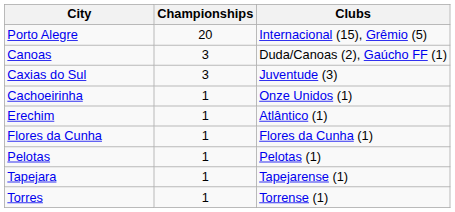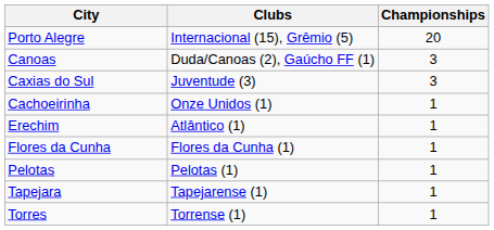 <table class="wikitable">
 <tr>
 <th style="width:180px">City</th>
+<th>Clubs</th>
 <th>Championships</th>
-<th>Clubs</th>
 </tr>
 <tr>
 <td> <a href='#'>Porto Alegre</a></td>
+<td><a href='#'>Internacional</a> (15), <a href='#'>Grêmio</a> (5)</td>
 <td align="center">20</td>
-<td><a href='#'>Internacional</a> (15), <a href='#'>Grêmio</a> (5)</td>
 </tr>
 <tr>
 <td> <a href='#'>Canoas</a></td>
+<td>Duda/Canoas (2), <a href='#'>Gaúcho FF</a> (1)</td>
 <td align="center">3</td>
-<td>Duda/Canoas (2), <a href='#'>Gaúcho FF</a> (1)</td>
 </tr>
 <tr>
 <td> <a href='#'>Caxias do Sul</a></td>
+<td><a href='#'>Juventude</a> (3)</td>
 <td align="center">3</td>
-<td><a href='#'>Juventude</a> (3)</td>
 </tr>
 <tr>
 <td> <a href='#'>Cachoeirinha</a></td>
+<td><a href='#'>Onze Unidos</a> (1)</td>
 <td align="center">1</td>
-<td><a href='#'>Onze Unidos</a> (1)</td>
 </tr>
 <tr>
 <td> <a href='#'>Erechim</a></td>
+<td><a href='#'>Atlântico</a> (1)</td>
 <td align="center">1</td>
-<td><a href='#'>Atlântico</a> (1)</td>
 </tr>
 <tr>
 <td> <a href='#'>Flores da Cunha</a></td>
+<td><a href='#'>Flores da Cunha</a> (1)</td>
 <td align="center">1</td>
-<td><a href='#'>Flores da Cunha</a> (1)</td>
 </tr>
 <tr>
 <td> <a href='#'>Pelotas</a></td>
+<td><a href='#'>Pelotas</a> (1)</td>
 <td align="center">1</td>
-<td><a href='#'>Pelotas</a> (1)</td>
 </tr>
 <tr>
 <td> <a href='#'>Tapejara</a></td>
+<td><a href='#'>Tapejarense</a> (1)</td>
 <td align="center">1</td>
-<td><a href='#'>Tapejarense</a> (1)</td>
 </tr>
 <tr>
 <td> <a href='#'>Torres</a></td>
+<td><a href='#'>Torrense</a> (1)</td>
 <td align="center">1</td>
-<td><a href='#'>Torrense</a> (1)</td>
 </tr>
 </table>
